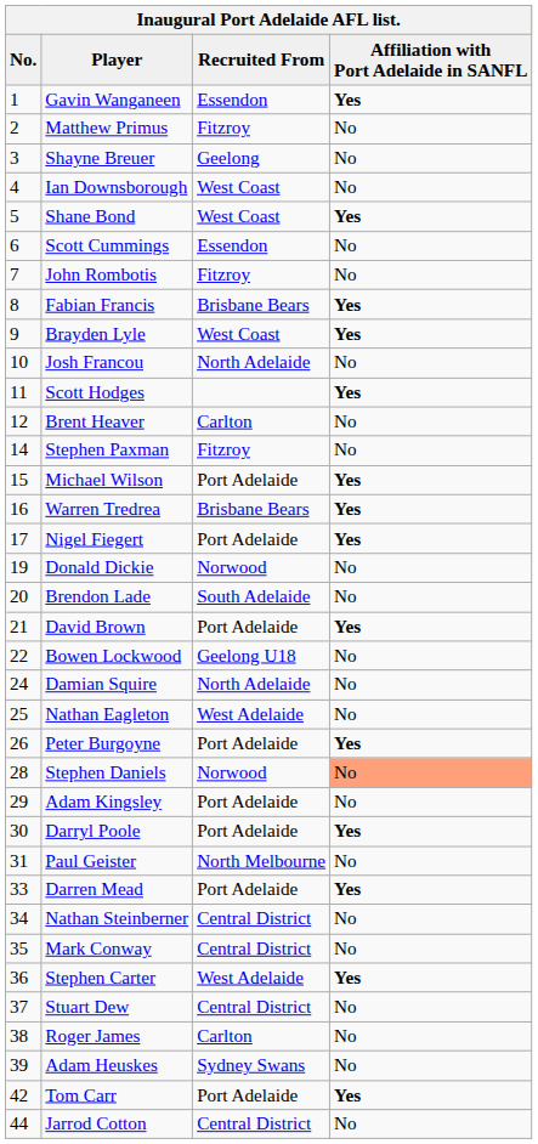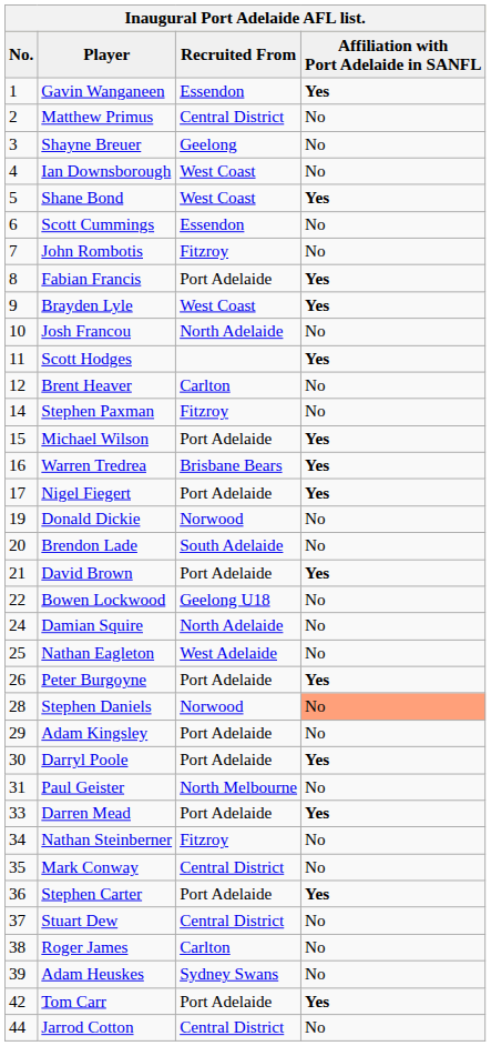 <table class="wikitable collapsible collapsed">
 <tr style="background:#bdb76b;">
 <th colspan="4">Inaugural Port Adelaide AFL list.</th>
 </tr>
 <tr>
 <td style="text-align:center; background:#f0f0f0;"><strong>No.</strong></td>
 <td style="text-align:center; background:#f0f0f0;"><strong>Player  </strong></td>
 <td style="text-align:center; background:#f0f0f0;"><strong>Recruited From</strong></td>
 <td style="text-align:center; background:#f0f0f0;"><strong>Affiliation with</strong><br><strong>Port Adelaide in SANFL</strong></td>
 </tr>
 <tr>
 <td>1</td>
 <td><a href='#'>Gavin Wanganeen</a></td>
 <td><a href='#'>Essendon</a></td>
 <td><strong>Yes</strong></td>
 </tr>
 <tr>
 <td>2</td>
 <td><a href='#'>Matthew Primus</a></td>
-<td><a href='#'>Fitzroy</a></td>
+<td><a href='#'>Central District</a></td>
 <td>No</td>
 </tr>
 <tr>
 <td>3</td>
 <td><a href='#'>Shayne Breuer</a></td>
 <td><a href='#'>Geelong</a></td>
 <td>No</td>
 </tr>
 <tr>
 <td>4</td>
 <td><a href='#'>Ian Downsborough</a></td>
 <td><a href='#'>West Coast</a></td>
 <td>No</td>
 </tr>
 <tr>
 <td>5</td>
 <td><a href='#'>Shane Bond</a></td>
 <td><a href='#'>West Coast</a></td>
 <td><strong>Yes</strong></td>
 </tr>
 <tr>
 <td>6</td>
 <td><a href='#'>Scott Cummings</a></td>
 <td><a href='#'>Essendon</a></td>
 <td>No</td>
 </tr>
 <tr>
 <td>7</td>
 <td><a href='#'>John Rombotis</a></td>
 <td><a href='#'>Fitzroy</a></td>
 <td>No</td>
 </tr>
 <tr>
 <td>8</td>
 <td><a href='#'>Fabian Francis</a></td>
-<td><a href='#'>Brisbane Bears</a></td>
+<td>Port Adelaide</td>
 <td><strong>Yes</strong></td>
 </tr>
 <tr>
 <td>9</td>
 <td><a href='#'>Brayden Lyle</a></td>
 <td><a href='#'>West Coast</a></td>
 <td><strong>Yes</strong></td>
 </tr>
 <tr>
 <td>10</td>
 <td><a href='#'>Josh Francou</a></td>
 <td><a href='#'>North Adelaide</a></td>
 <td>No</td>
 </tr>
 <tr>
 <td>11</td>
 <td><a href='#'>Scott Hodges</a></td>
 <td></td>
 <td><strong>Yes</strong></td>
 </tr>
 <tr>
 <td>12</td>
 <td><a href='#'>Brent Heaver</a></td>
 <td><a href='#'>Carlton</a></td>
 <td>No</td>
 </tr>
 <tr>
 <td>14</td>
 <td><a href='#'>Stephen Paxman</a></td>
 <td><a href='#'>Fitzroy</a></td>
 <td>No</td>
 </tr>
 <tr>
 <td>15</td>
 <td><a href='#'>Michael Wilson</a></td>
 <td>Port Adelaide</td>
 <td><strong>Yes</strong></td>
 </tr>
 <tr>
 <td>16</td>
 <td><a href='#'>Warren Tredrea</a></td>
 <td><a href='#'>Brisbane Bears</a></td>
 <td><strong>Yes</strong></td>
 </tr>
 <tr>
 <td>17</td>
 <td><a href='#'>Nigel Fiegert</a></td>
 <td>Port Adelaide</td>
 <td><strong>Yes</strong></td>
 </tr>
 <tr>
 <td>19</td>
 <td><a href='#'>Donald Dickie</a></td>
 <td><a href='#'>Norwood</a></td>
 <td>No</td>
 </tr>
 <tr>
 <td>20</td>
 <td><a href='#'>Brendon Lade</a></td>
 <td><a href='#'>South Adelaide</a></td>
 <td>No</td>
 </tr>
 <tr>
 <td>21</td>
 <td><a href='#'>David Brown</a></td>
 <td>Port Adelaide</td>
 <td><strong>Yes</strong></td>
 </tr>
 <tr>
 <td>22</td>
 <td><a href='#'>Bowen Lockwood</a></td>
 <td><a href='#'>Geelong U18</a></td>
 <td>No</td>
 </tr>
 <tr>
 <td>24</td>
 <td><a href='#'>Damian Squire</a></td>
 <td><a href='#'>North Adelaide</a></td>
 <td>No</td>
 </tr>
 <tr>
 <td>25</td>
 <td><a href='#'>Nathan Eagleton</a></td>
 <td><a href='#'>West Adelaide</a></td>
 <td>No</td>
 </tr>
 <tr>
 <td>26</td>
 <td><a href='#'>Peter Burgoyne</a></td>
 <td>Port Adelaide</td>
 <td><strong>Yes</strong></td>
 </tr>
 <tr>
 <td>28</td>
 <td><a href='#'>Stephen Daniels</a></td>
 <td><a href='#'>Norwood</a></td>
 <td style="background: lightsalmon;">No</td>
 </tr>
 <tr>
 <td>29</td>
 <td><a href='#'>Adam Kingsley</a></td>
 <td>Port Adelaide</td>
 <td>No</td>
 </tr>
 <tr>
 <td>30</td>
 <td><a href='#'>Darryl Poole</a></td>
 <td>Port Adelaide</td>
 <td><strong>Yes</strong></td>
 </tr>
 <tr>
 <td>31</td>
 <td><a href='#'>Paul Geister</a></td>
 <td><a href='#'>North Melbourne</a></td>
 <td>No</td>
 </tr>
 <tr>
 <td>33</td>
 <td><a href='#'>Darren Mead</a></td>
 <td>Port Adelaide</td>
 <td><strong>Yes</strong></td>
 </tr>
 <tr>
 <td>34</td>
 <td><a href='#'>Nathan Steinberner</a></td>
-<td><a href='#'>Central District</a></td>
+<td><a href='#'>Fitzroy</a></td>
 <td>No</td>
 </tr>
 <tr>
 <td>35</td>
 <td><a href='#'>Mark Conway</a></td>
 <td><a href='#'>Central District</a></td>
 <td>No</td>
 </tr>
 <tr>
 <td>36</td>
 <td><a href='#'>Stephen Carter</a></td>
-<td><a href='#'>West Adelaide</a></td>
+<td>Port Adelaide</td>
 <td><strong>Yes</strong></td>
 </tr>
 <tr>
 <td>37</td>
 <td><a href='#'>Stuart Dew</a></td>
 <td><a href='#'>Central District</a></td>
 <td>No</td>
 </tr>
 <tr>
 <td>38</td>
 <td><a href='#'>Roger James</a></td>
 <td><a href='#'>Carlton</a></td>
 <td>No</td>
 </tr>
 <tr>
 <td>39</td>
 <td><a href='#'>Adam Heuskes</a></td>
 <td><a href='#'>Sydney Swans</a></td>
 <td>No</td>
 </tr>
 <tr>
 <td>42</td>
 <td><a href='#'>Tom Carr</a></td>
 <td>Port Adelaide</td>
 <td><strong>Yes</strong></td>
 </tr>
 <tr>
 <td>44</td>
 <td><a href='#'>Jarrod Cotton</a></td>
 <td><a href='#'>Central District</a></td>
 <td>No</td>
 </tr>
 </table>
